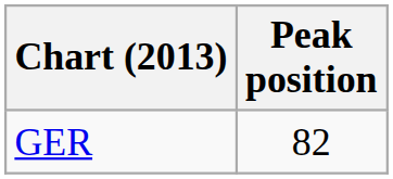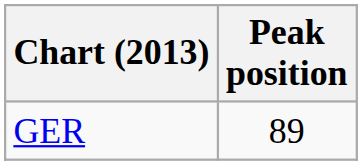 <table class="wikitable">
 <tr>
 <th>Chart (2013)</th>
 <th>Peak<br>position</th>
 </tr>
 <tr>
 <td><a href='#'>GER</a></td>
-<td align="center">82</td>
+<td align="center">89</td>
 </tr>
 </table>
